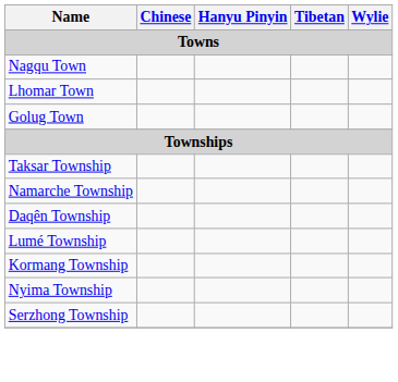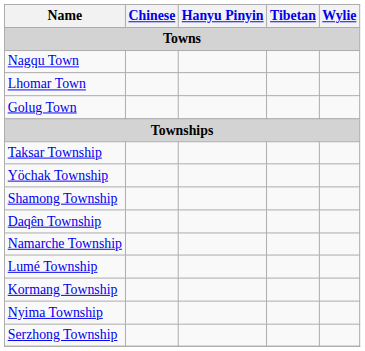 <table class="wikitable"  style="font-size:90%;" align=center>
 <tr>
 <th>Name</th>
 <th><a href='#'>Chinese</a></th>
 <th><a href='#'>Hanyu Pinyin</a></th>
 <th><a href='#'>Tibetan</a></th>
 <th><a href='#'>Wylie</a></th>
 </tr>
 <tr --------->
 <td colspan="5"  style="text-align:center; background:#d3d3d3;"><strong>Towns</strong></td>
 </tr>
 <tr --------->
 <td><a href='#'>Nagqu Town</a></td>
 <td></td>
 <td></td>
 <td></td>
 <td></td>
 </tr>
 <tr>
 <td><a href='#'>Lhomar Town</a></td>
 <td></td>
 <td></td>
 <td></td>
 <td></td>
 </tr>
 <tr>
 <td><a href='#'>Golug Town</a></td>
 <td></td>
 <td></td>
 <td></td>
 <td></td>
 </tr>
 <tr --------->
 <td colspan="5"  style="text-align:center; background:#d3d3d3;"><strong>Townships</strong></td>
 </tr>
 <tr --------->
 <td><a href='#'>Taksar Township</a></td>
 <td></td>
 <td></td>
 <td></td>
 <td></td>
 </tr>
 <tr>
-<td><a href='#'>Namarche Township</a></td>
+<td><a href='#'>Yöchak Township</a></td>
+<td></td>
+<td></td>
+<td></td>
+<td></td>
+</tr>
+<tr>
+<td><a href='#'>Shamong Township</a></td>
 <td></td>
 <td></td>
 <td></td>
 <td></td>
 </tr>
 <tr>
 <td><a href='#'>Daqên Township</a></td>
+<td></td>
+<td></td>
+<td></td>
+<td></td>
+</tr>
+<tr>
+<td><a href='#'>Namarche Township</a></td>
 <td></td>
 <td></td>
 <td></td>
 <td></td>
 </tr>
 <tr>
 <td><a href='#'>Lumé Township</a></td>
 <td></td>
 <td></td>
 <td></td>
 <td></td>
 </tr>
 <tr>
 <td><a href='#'>Kormang Township</a></td>
 <td></td>
 <td></td>
 <td></td>
 <td></td>
 </tr>
 <tr>
 <td><a href='#'>Nyima Township</a></td>
 <td></td>
 <td></td>
 <td></td>
 <td></td>
 </tr>
 <tr>
 <td><a href='#'>Serzhong Township</a></td>
 <td></td>
 <td></td>
 <td></td>
 <td></td>
 </tr>
 <tr>
 </tr>
 </table>
